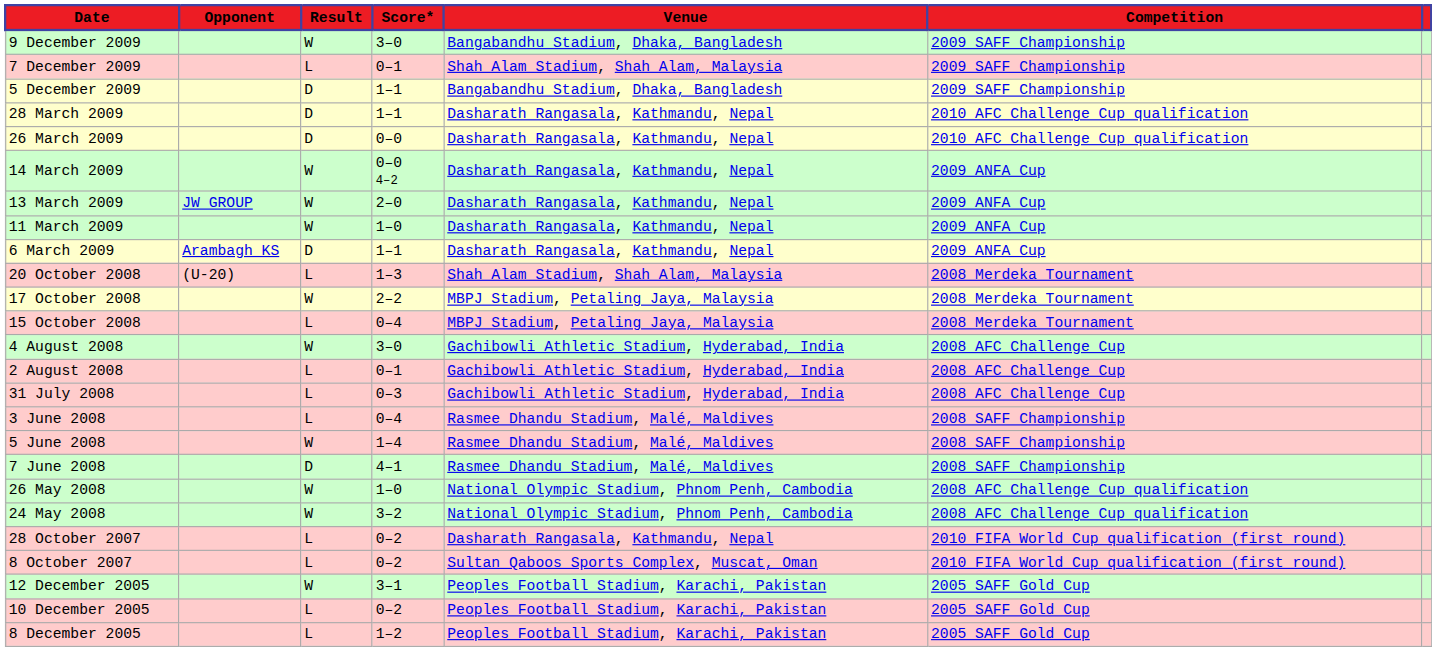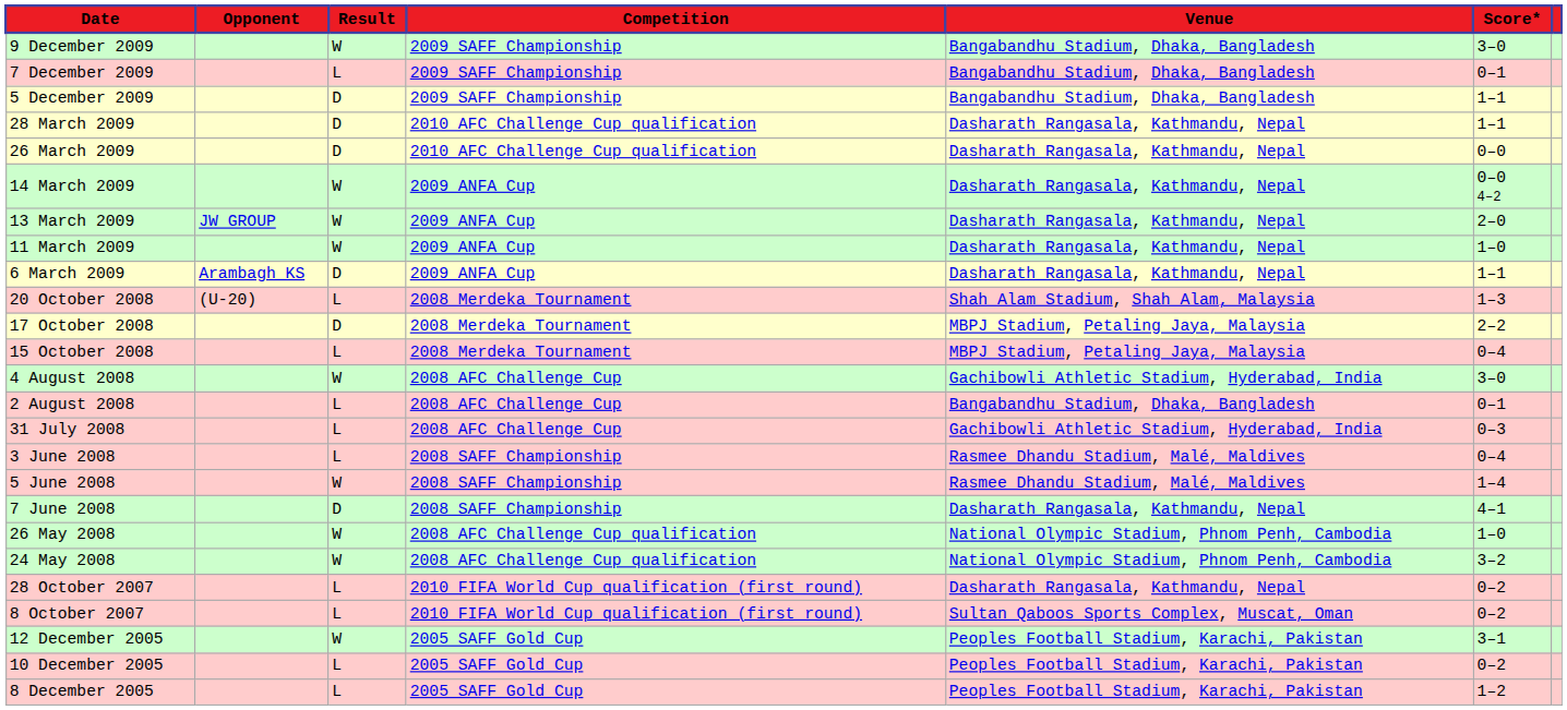 <table width=100% class="wikitable">
 <tr>
 <th style="background:#ED1C24;border: 2px solid #3F43A4;"><span>Date</span></th>
 <th style="background:#ED1C24;border: 2px solid #3F43A4;"><span>Opponent</span></th>
 <th style="background:#ED1C24;border: 2px solid #3F43A4;"><span>Result</span></th>
+<th style="background:#ED1C24;border: 2px solid #3F43A4;"><span>Competition</span></th>
+<th style="background:#ED1C24;border: 2px solid #3F43A4;"><span>Venue</span></th>
 <th style="background:#ED1C24;border: 2px solid #3F43A4;"><span>Score*</span></th>
-<th style="background:#ED1C24;border: 2px solid #3F43A4;"><span>Venue</span></th>
-<th style="background:#ED1C24;border: 2px solid #3F43A4;"><span>Competition</span></th>
 <th style="background:#ED1C24;border: 2px solid #3F43A4;"><span></span></th>
 </tr>
 <tr bgcolor=#CCFFCC>
 <td>9 December 2009</td>
 <td></td>
 <td>W</td>
+<td><a href='#'>2009 SAFF Championship</a></td>
+<td> <a href='#'>Bangabandhu Stadium</a>, <a href='#'>Dhaka, Bangladesh</a></td>
 <td>3–0</td>
-<td> <a href='#'>Bangabandhu Stadium</a>, <a href='#'>Dhaka, Bangladesh</a></td>
-<td><a href='#'>2009 SAFF Championship</a></td>
 <td></td>
 </tr>
 <tr bgcolor=#FCC>
 <td>7 December 2009</td>
 <td></td>
 <td>L</td>
+<td><a href='#'>2009 SAFF Championship</a></td>
+<td> <a href='#'>Bangabandhu Stadium</a>, <a href='#'>Dhaka, Bangladesh</a></td>
 <td>0–1</td>
-<td> <a href='#'>Shah Alam Stadium</a>, <a href='#'>Shah Alam, Malaysia</a></td>
-<td><a href='#'>2009 SAFF Championship</a></td>
 <td></td>
 </tr>
 <tr bgcolor=#FFFFCC>
 <td>5 December 2009</td>
 <td></td>
 <td>D</td>
+<td><a href='#'>2009 SAFF Championship</a></td>
+<td> <a href='#'>Bangabandhu Stadium</a>, <a href='#'>Dhaka, Bangladesh</a></td>
 <td>1–1</td>
-<td> <a href='#'>Bangabandhu Stadium</a>, <a href='#'>Dhaka, Bangladesh</a></td>
-<td><a href='#'>2009 SAFF Championship</a></td>
 <td></td>
 </tr>
 <tr bgcolor=#FFFFCC>
 <td>28 March 2009</td>
 <td></td>
 <td>D</td>
+<td><a href='#'>2010 AFC Challenge Cup qualification</a></td>
+<td> <a href='#'>Dasharath Rangasala</a>, <a href='#'>Kathmandu</a>, <a href='#'>Nepal</a></td>
 <td>1–1</td>
-<td> <a href='#'>Dasharath Rangasala</a>, <a href='#'>Kathmandu</a>, <a href='#'>Nepal</a></td>
-<td><a href='#'>2010 AFC Challenge Cup qualification</a></td>
 <td></td>
 </tr>
 <tr bgcolor=#FFFFCC>
 <td>26 March 2009</td>
 <td></td>
 <td>D</td>
+<td><a href='#'>2010 AFC Challenge Cup qualification</a></td>
+<td> <a href='#'>Dasharath Rangasala</a>, <a href='#'>Kathmandu</a>, <a href='#'>Nepal</a></td>
 <td>0–0</td>
-<td> <a href='#'>Dasharath Rangasala</a>, <a href='#'>Kathmandu</a>, <a href='#'>Nepal</a></td>
-<td><a href='#'>2010 AFC Challenge Cup qualification</a></td>
 <td></td>
 </tr>
 <tr bgcolor="#CCFFCC">
 <td>14 March 2009</td>
 <td></td>
 <td>W</td>
+<td><a href='#'>2009 ANFA Cup</a></td>
+<td> <a href='#'>Dasharath Rangasala</a>, <a href='#'>Kathmandu</a>, <a href='#'>Nepal</a></td>
 <td>0–0 <br><small>4–2 </small></td>
-<td> <a href='#'>Dasharath Rangasala</a>, <a href='#'>Kathmandu</a>, <a href='#'>Nepal</a></td>
-<td><a href='#'>2009 ANFA Cup</a></td>
 <td></td>
 </tr>
 <tr bgcolor="#CCFFCC">
 <td>13 March 2009</td>
 <td> <a href='#'>JW GROUP</a></td>
 <td>W</td>
+<td><a href='#'>2009 ANFA Cup</a></td>
+<td> <a href='#'>Dasharath Rangasala</a>, <a href='#'>Kathmandu</a>, <a href='#'>Nepal</a></td>
 <td>2–0</td>
-<td> <a href='#'>Dasharath Rangasala</a>, <a href='#'>Kathmandu</a>, <a href='#'>Nepal</a></td>
-<td><a href='#'>2009 ANFA Cup</a></td>
 <td></td>
 </tr>
 <tr bgcolor=#CCFFCC>
 <td>11 March 2009</td>
 <td></td>
 <td>W</td>
+<td><a href='#'>2009 ANFA Cup</a></td>
+<td> <a href='#'>Dasharath Rangasala</a>, <a href='#'>Kathmandu</a>, <a href='#'>Nepal</a></td>
 <td>1–0</td>
-<td> <a href='#'>Dasharath Rangasala</a>, <a href='#'>Kathmandu</a>, <a href='#'>Nepal</a></td>
-<td><a href='#'>2009 ANFA Cup</a></td>
 <td></td>
 </tr>
 <tr bgcolor=#FFFFCC>
 <td>6 March 2009</td>
 <td> <a href='#'>Arambagh KS</a></td>
 <td>D</td>
+<td><a href='#'>2009 ANFA Cup</a></td>
+<td> <a href='#'>Dasharath Rangasala</a>, <a href='#'>Kathmandu</a>, <a href='#'>Nepal</a></td>
 <td>1–1</td>
-<td> <a href='#'>Dasharath Rangasala</a>, <a href='#'>Kathmandu</a>, <a href='#'>Nepal</a></td>
-<td><a href='#'>2009 ANFA Cup</a></td>
 <td></td>
 </tr>
 <tr bgcolor=#fcc>
 <td>20 October 2008</td>
 <td> (U-20)</td>
 <td>L</td>
+<td><a href='#'>2008 Merdeka Tournament</a></td>
+<td> <a href='#'>Shah Alam Stadium</a>, <a href='#'>Shah Alam, Malaysia</a></td>
 <td>1–3</td>
-<td> <a href='#'>Shah Alam Stadium</a>, <a href='#'>Shah Alam, Malaysia</a></td>
-<td><a href='#'>2008 Merdeka Tournament</a></td>
 <td></td>
 </tr>
 <tr bgcolor=#FFFFCC>
 <td>17 October 2008</td>
 <td></td>
-<td>W</td>
+<td>D</td>
+<td><a href='#'>2008 Merdeka Tournament</a></td>
+<td> <a href='#'>MBPJ Stadium</a>, <a href='#'>Petaling Jaya, Malaysia</a></td>
 <td>2–2</td>
-<td> <a href='#'>MBPJ Stadium</a>, <a href='#'>Petaling Jaya, Malaysia</a></td>
-<td><a href='#'>2008 Merdeka Tournament</a></td>
 <td></td>
 </tr>
 <tr bgcolor=#fcc>
 <td>15 October 2008</td>
 <td></td>
 <td>L</td>
+<td><a href='#'>2008 Merdeka Tournament</a></td>
+<td> <a href='#'>MBPJ Stadium</a>, <a href='#'>Petaling Jaya, Malaysia</a></td>
 <td>0–4</td>
-<td> <a href='#'>MBPJ Stadium</a>, <a href='#'>Petaling Jaya, Malaysia</a></td>
-<td><a href='#'>2008 Merdeka Tournament</a></td>
 <td></td>
 </tr>
 <tr bgcolor=#CCFFCC>
 <td>4 August 2008</td>
 <td></td>
 <td>W</td>
+<td><a href='#'>2008 AFC Challenge Cup</a></td>
+<td> <a href='#'>Gachibowli Athletic Stadium</a>, <a href='#'>Hyderabad, India</a></td>
 <td>3–0</td>
-<td> <a href='#'>Gachibowli Athletic Stadium</a>, <a href='#'>Hyderabad, India</a></td>
-<td><a href='#'>2008 AFC Challenge Cup</a></td>
 <td></td>
 </tr>
 <tr bgcolor=#fcc>
 <td>2 August 2008</td>
 <td></td>
 <td>L</td>
+<td><a href='#'>2008 AFC Challenge Cup</a></td>
+<td> <a href='#'>Bangabandhu Stadium</a>, <a href='#'>Dhaka, Bangladesh</a></td>
 <td>0–1</td>
-<td> <a href='#'>Gachibowli Athletic Stadium</a>, <a href='#'>Hyderabad, India</a></td>
-<td><a href='#'>2008 AFC Challenge Cup</a></td>
 <td></td>
 </tr>
 <tr bgcolor=#fcc>
 <td>31 July 2008</td>
 <td></td>
 <td>L</td>
+<td><a href='#'>2008 AFC Challenge Cup</a></td>
+<td> <a href='#'>Gachibowli Athletic Stadium</a>, <a href='#'>Hyderabad, India</a></td>
 <td>0–3</td>
-<td> <a href='#'>Gachibowli Athletic Stadium</a>, <a href='#'>Hyderabad, India</a></td>
-<td><a href='#'>2008 AFC Challenge Cup</a></td>
 <td></td>
 </tr>
 <tr bgcolor=#fcc>
 <td>3 June 2008</td>
 <td></td>
 <td>L</td>
+<td><a href='#'>2008 SAFF Championship</a></td>
+<td> <a href='#'>Rasmee Dhandu Stadium</a>, <a href='#'>Malé, Maldives</a></td>
 <td>0–4</td>
-<td> <a href='#'>Rasmee Dhandu Stadium</a>, <a href='#'>Malé, Maldives</a></td>
-<td><a href='#'>2008 SAFF Championship</a></td>
 <td></td>
 </tr>
 <tr bgcolor=#fcc>
 <td>5 June 2008</td>
 <td></td>
 <td>W</td>
+<td><a href='#'>2008 SAFF Championship</a></td>
+<td> <a href='#'>Rasmee Dhandu Stadium</a>, <a href='#'>Malé, Maldives</a></td>
 <td>1–4</td>
-<td> <a href='#'>Rasmee Dhandu Stadium</a>, <a href='#'>Malé, Maldives</a></td>
-<td><a href='#'>2008 SAFF Championship</a></td>
 <td></td>
 </tr>
 <tr bgcolor=#CCFFCC>
 <td>7 June 2008</td>
 <td></td>
 <td>D</td>
+<td><a href='#'>2008 SAFF Championship</a></td>
+<td> <a href='#'>Dasharath Rangasala</a>, <a href='#'>Kathmandu</a>, <a href='#'>Nepal</a></td>
 <td>4–1</td>
-<td> <a href='#'>Rasmee Dhandu Stadium</a>, <a href='#'>Malé, Maldives</a></td>
-<td><a href='#'>2008 SAFF Championship</a></td>
 <td></td>
 </tr>
 <tr bgcolor=#CCFFCC>
 <td>26 May 2008</td>
 <td></td>
 <td>W</td>
+<td><a href='#'>2008 AFC Challenge Cup qualification</a></td>
+<td> <a href='#'>National Olympic Stadium</a>, <a href='#'>Phnom Penh, Cambodia</a></td>
 <td>1–0</td>
-<td> <a href='#'>National Olympic Stadium</a>, <a href='#'>Phnom Penh, Cambodia</a></td>
-<td><a href='#'>2008 AFC Challenge Cup qualification</a></td>
 <td></td>
 </tr>
 <tr bgcolor=#CCFFCC>
 <td>24 May 2008</td>
 <td></td>
 <td>W</td>
+<td><a href='#'>2008 AFC Challenge Cup qualification</a></td>
+<td> <a href='#'>National Olympic Stadium</a>, <a href='#'>Phnom Penh, Cambodia</a></td>
 <td>3–2</td>
-<td> <a href='#'>National Olympic Stadium</a>, <a href='#'>Phnom Penh, Cambodia</a></td>
-<td><a href='#'>2008 AFC Challenge Cup qualification</a></td>
 <td></td>
 </tr>
 <tr bgcolor=#fcc>
 <td>28 October 2007</td>
 <td></td>
 <td>L</td>
+<td><a href='#'>2010 FIFA World Cup qualification (first round)</a></td>
+<td> <a href='#'>Dasharath Rangasala</a>, <a href='#'>Kathmandu</a>, <a href='#'>Nepal</a></td>
 <td>0–2</td>
-<td> <a href='#'>Dasharath Rangasala</a>, <a href='#'>Kathmandu</a>, <a href='#'>Nepal</a></td>
-<td><a href='#'>2010 FIFA World Cup qualification (first round)</a></td>
 <td></td>
 </tr>
 <tr bgcolor=#fcc>
 <td>8 October 2007</td>
 <td></td>
 <td>L</td>
+<td><a href='#'>2010 FIFA World Cup qualification (first round)</a></td>
+<td> <a href='#'>Sultan Qaboos Sports Complex</a>, <a href='#'>Muscat, Oman</a></td>
 <td>0–2</td>
-<td> <a href='#'>Sultan Qaboos Sports Complex</a>, <a href='#'>Muscat, Oman</a></td>
-<td><a href='#'>2010 FIFA World Cup qualification (first round)</a></td>
 <td></td>
 </tr>
 <tr bgcolor=#CCFFCC>
 <td>12 December 2005</td>
 <td></td>
 <td>W</td>
+<td><a href='#'>2005 SAFF Gold Cup</a></td>
+<td> <a href='#'>Peoples Football Stadium</a>, <a href='#'>Karachi, Pakistan</a></td>
 <td>3–1</td>
-<td> <a href='#'>Peoples Football Stadium</a>, <a href='#'>Karachi, Pakistan</a></td>
-<td><a href='#'>2005 SAFF Gold Cup</a></td>
 <td></td>
 </tr>
 <tr bgcolor=#fcc>
 <td>10 December 2005</td>
 <td></td>
 <td>L</td>
+<td><a href='#'>2005 SAFF Gold Cup</a></td>
+<td> <a href='#'>Peoples Football Stadium</a>, <a href='#'>Karachi, Pakistan</a></td>
 <td>0–2</td>
-<td> <a href='#'>Peoples Football Stadium</a>, <a href='#'>Karachi, Pakistan</a></td>
-<td><a href='#'>2005 SAFF Gold Cup</a></td>
 <td></td>
 </tr>
 <tr bgcolor=#fcc>
 <td>8 December 2005</td>
 <td></td>
 <td>L</td>
+<td><a href='#'>2005 SAFF Gold Cup</a></td>
+<td> <a href='#'>Peoples Football Stadium</a>, <a href='#'>Karachi, Pakistan</a></td>
 <td>1–2</td>
-<td> <a href='#'>Peoples Football Stadium</a>, <a href='#'>Karachi, Pakistan</a></td>
-<td><a href='#'>2005 SAFF Gold Cup</a></td>
 <td></td>
 </tr>
 </table>
